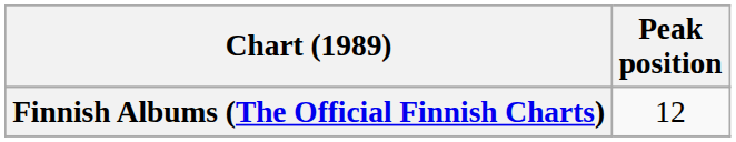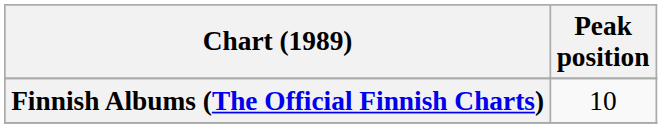 <table class="wikitable sortable plainrowheaders" style="text-align:center">
 <tr>
 <th scope="col">Chart (1989)</th>
 <th scope="col">Peak<br>position</th>
 </tr>
 <tr>
 </tr>
 <tr>
 </tr>
 <tr>
 </tr>
 <tr>
 </tr>
 <tr>
 <th scope="row">Finnish Albums (<a href='#'>The Official Finnish Charts</a>)</th>
-<td align="center">12</td>
+<td align="center">10</td>
 </tr>
 <tr>
 </tr>
 <tr>
 </tr>
 <tr>
 </tr>
 <tr>
 </tr>
 <tr>
 </tr>
 <tr>
 </tr>
 <tr>
 </tr>
 </table>
